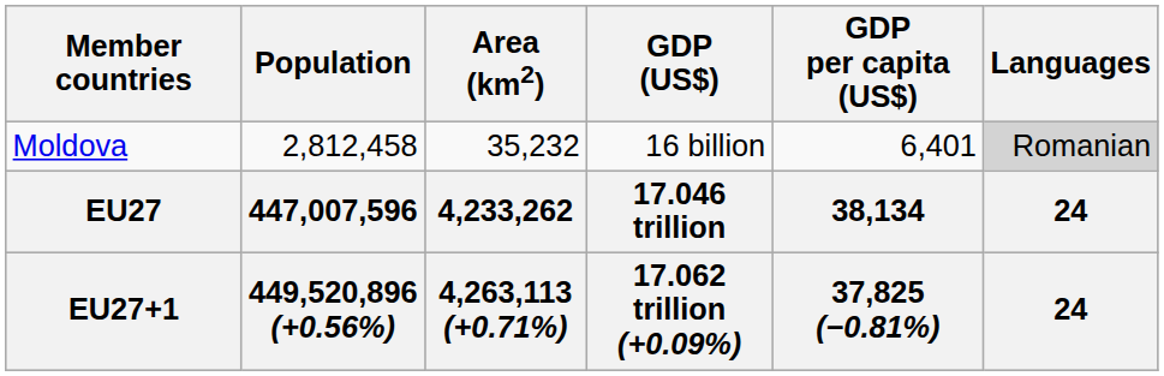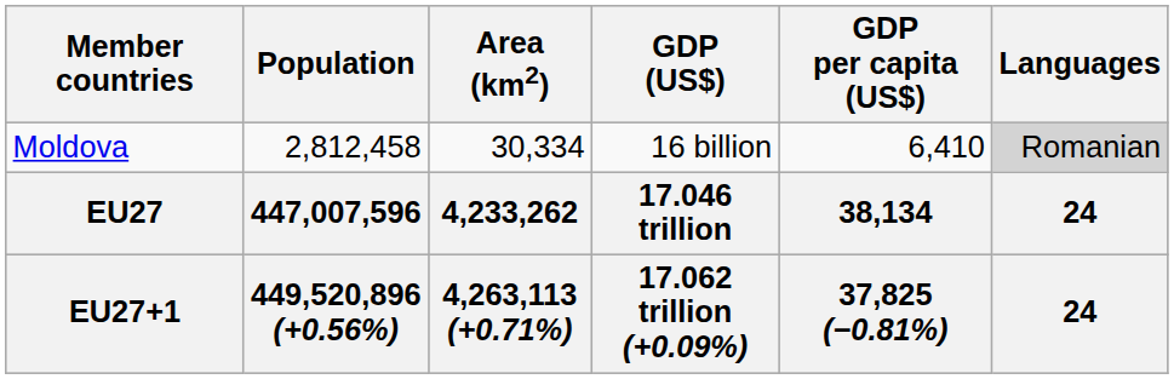 <table class="wikitable" style="text-align:right;">
 <tr>
 <th>Member countries</th>
 <th>Population</th>
 <th>Area (km<sup>2</sup>)</th>
 <th>GDP <br>(US$)</th>
 <th>GDP <br>per capita (US$)</th>
 <th>Languages</th>
 </tr>
 <tr>
 <td style="text-align:left;"> <a href='#'>Moldova</a></td>
 <td>2,812,458</td>
-<td>35,232</td>
+<td>30,334</td>
 <td>16 billion</td>
-<td>6,401</td>
+<td>6,410</td>
 <td style="background: lightgrey;">Romanian</td>
 </tr>
 <tr>
 <th>EU27</th>
 <th>447,007,596</th>
 <th>4,233,262</th>
 <th>17.046 trillion</th>
 <th>38,134</th>
 <th>24</th>
 </tr>
 <tr>
 <th>EU27+1</th>
 <th>449,520,896 <br> <em>(+0.56%)</em></th>
 <th>4,263,113 <br> <em>(+0.71%)</em></th>
 <th>17.062 trillion  <br> <em>(+0.09%)</em></th>
 <th>37,825  <br> <em>(−0.81%)</em></th>
 <th>24</th>
 </tr>
 </table>
